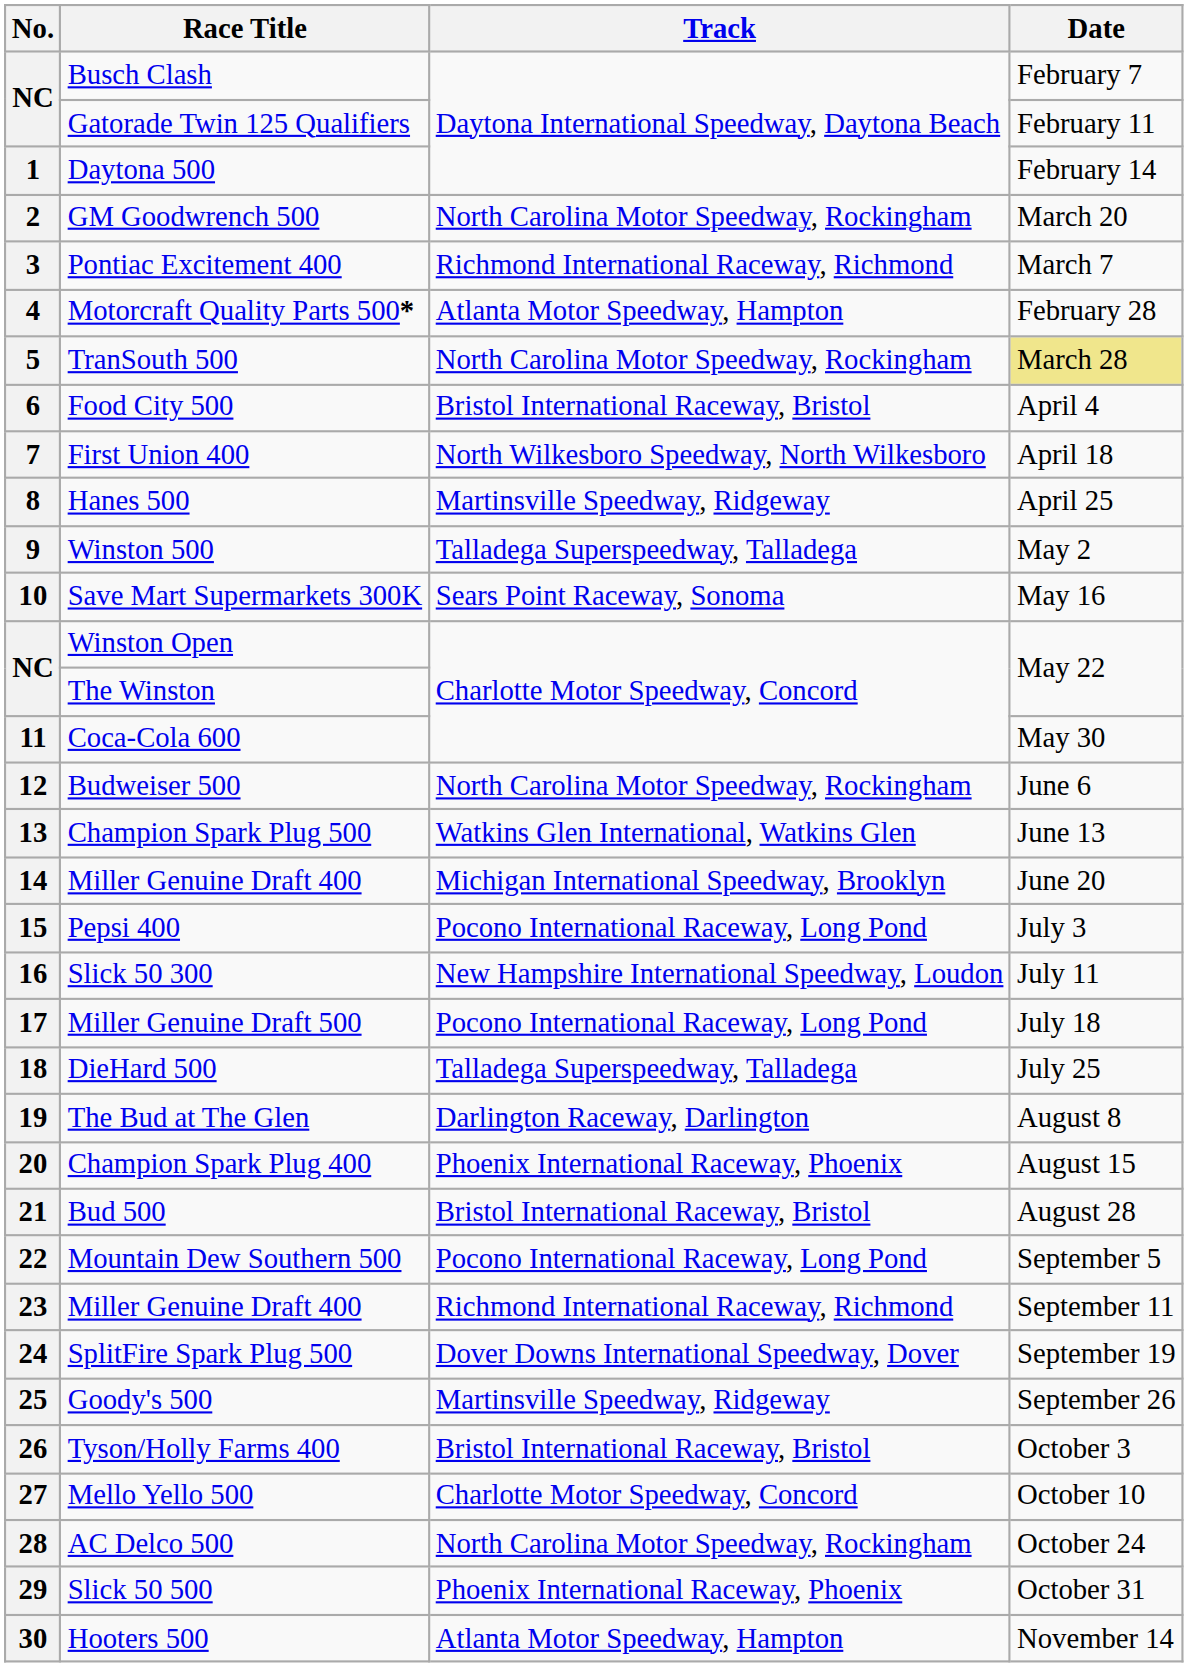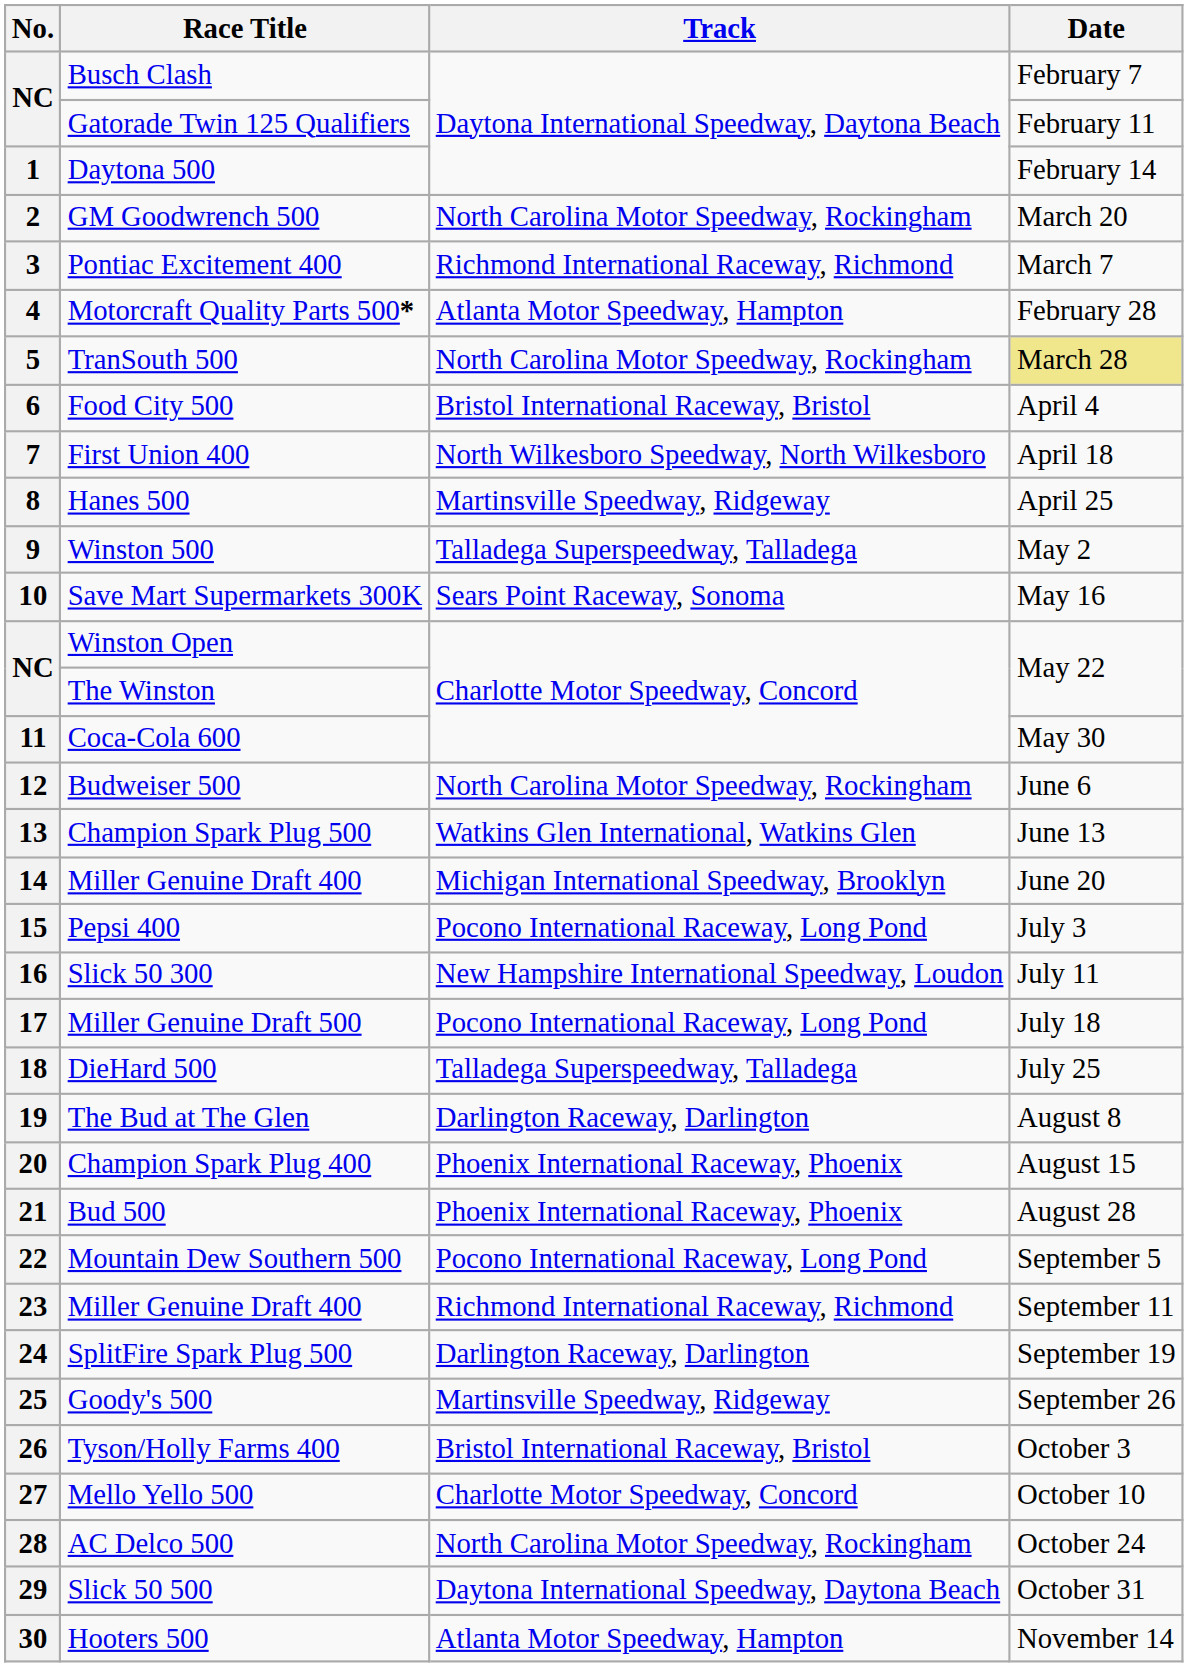 <table class="wikitable" style="font-size:85%;">
 <tr>
 <th>No.</th>
 <th>Race Title</th>
 <th><a href='#'>Track</a></th>
 <th>Date</th>
 </tr>
 <tr>
 <th rowspan=2>NC</th>
 <td><a href='#'>Busch Clash</a></td>
 <td rowspan=3><a href='#'>Daytona International Speedway</a>, <a href='#'>Daytona Beach</a></td>
 <td>February 7</td>
 </tr>
 <tr>
 <td><a href='#'>Gatorade Twin 125 Qualifiers</a></td>
 <td>February 11</td>
 </tr>
 <tr>
 <th>1</th>
 <td><a href='#'>Daytona 500</a></td>
 <td>February 14</td>
 </tr>
 <tr>
 <th>2</th>
 <td><a href='#'>GM Goodwrench 500</a></td>
 <td><a href='#'>North Carolina Motor Speedway</a>, <a href='#'>Rockingham</a></td>
 <td>March 20</td>
 </tr>
 <tr>
 <th>3</th>
 <td><a href='#'>Pontiac Excitement 400</a></td>
 <td><a href='#'>Richmond International Raceway</a>, <a href='#'>Richmond</a></td>
 <td>March 7</td>
 </tr>
 <tr>
 <th>4</th>
 <td><a href='#'>Motorcraft Quality Parts 500</a><strong>*</strong></td>
 <td><a href='#'>Atlanta Motor Speedway</a>, <a href='#'>Hampton</a></td>
 <td>February 28</td>
 </tr>
 <tr>
 <th>5</th>
 <td><a href='#'>TranSouth 500</a></td>
 <td><a href='#'>North Carolina Motor Speedway</a>, <a href='#'>Rockingham</a></td>
 <td style="background: khaki;">March 28</td>
 </tr>
 <tr>
 <th>6</th>
 <td><a href='#'>Food City 500</a></td>
 <td><a href='#'>Bristol International Raceway</a>, <a href='#'>Bristol</a></td>
 <td>April 4</td>
 </tr>
 <tr>
 <th>7</th>
 <td><a href='#'>First Union 400</a></td>
 <td><a href='#'>North Wilkesboro Speedway</a>, <a href='#'>North Wilkesboro</a></td>
 <td>April 18</td>
 </tr>
 <tr>
 <th>8</th>
 <td><a href='#'>Hanes 500</a></td>
 <td><a href='#'>Martinsville Speedway</a>, <a href='#'>Ridgeway</a></td>
 <td>April 25</td>
 </tr>
 <tr>
 <th>9</th>
 <td><a href='#'>Winston 500</a></td>
 <td><a href='#'>Talladega Superspeedway</a>, <a href='#'>Talladega</a></td>
 <td>May 2</td>
 </tr>
 <tr>
 <th>10</th>
 <td><a href='#'>Save Mart Supermarkets 300K</a></td>
 <td><a href='#'>Sears Point Raceway</a>, <a href='#'>Sonoma</a></td>
 <td>May 16</td>
 </tr>
 <tr>
 <th rowspan=2>NC</th>
 <td><a href='#'>Winston Open</a></td>
 <td rowspan=3><a href='#'>Charlotte Motor Speedway</a>, <a href='#'>Concord</a></td>
 <td rowspan=2>May 22</td>
 </tr>
 <tr>
 <td><a href='#'>The Winston</a></td>
 </tr>
 <tr>
 <th>11</th>
 <td><a href='#'>Coca-Cola 600</a></td>
 <td>May 30</td>
 </tr>
 <tr>
 <th>12</th>
 <td><a href='#'>Budweiser 500</a></td>
 <td><a href='#'>North Carolina Motor Speedway</a>, <a href='#'>Rockingham</a></td>
 <td>June 6</td>
 </tr>
 <tr>
 <th>13</th>
 <td><a href='#'>Champion Spark Plug 500</a></td>
 <td><a href='#'>Watkins Glen International</a>, <a href='#'>Watkins Glen</a></td>
 <td>June 13</td>
 </tr>
 <tr>
 <th>14</th>
 <td><a href='#'>Miller Genuine Draft 400</a></td>
 <td><a href='#'>Michigan International Speedway</a>, <a href='#'>Brooklyn</a></td>
 <td>June 20</td>
 </tr>
 <tr>
 <th>15</th>
 <td><a href='#'>Pepsi 400</a></td>
 <td><a href='#'>Pocono International Raceway</a>, <a href='#'>Long Pond</a></td>
 <td>July 3</td>
 </tr>
 <tr>
 <th>16</th>
 <td><a href='#'>Slick 50 300</a></td>
 <td><a href='#'>New Hampshire International Speedway</a>, <a href='#'>Loudon</a></td>
 <td>July 11</td>
 </tr>
 <tr>
 <th>17</th>
 <td><a href='#'>Miller Genuine Draft 500</a></td>
 <td><a href='#'>Pocono International Raceway</a>, <a href='#'>Long Pond</a></td>
 <td>July 18</td>
 </tr>
 <tr>
 <th>18</th>
 <td><a href='#'>DieHard 500</a></td>
 <td><a href='#'>Talladega Superspeedway</a>, <a href='#'>Talladega</a></td>
 <td>July 25</td>
 </tr>
 <tr>
 <th>19</th>
 <td><a href='#'>The Bud at The Glen</a></td>
 <td><a href='#'>Darlington Raceway</a>, <a href='#'>Darlington</a></td>
 <td>August 8</td>
 </tr>
 <tr>
 <th>20</th>
 <td><a href='#'>Champion Spark Plug 400</a></td>
 <td><a href='#'>Phoenix International Raceway</a>, <a href='#'>Phoenix</a></td>
 <td>August 15</td>
 </tr>
 <tr>
 <th>21</th>
 <td><a href='#'>Bud 500</a></td>
-<td><a href='#'>Bristol International Raceway</a>, <a href='#'>Bristol</a></td>
+<td><a href='#'>Phoenix International Raceway</a>, <a href='#'>Phoenix</a></td>
 <td>August 28</td>
 </tr>
 <tr>
 <th>22</th>
 <td><a href='#'>Mountain Dew Southern 500</a></td>
 <td><a href='#'>Pocono International Raceway</a>, <a href='#'>Long Pond</a></td>
 <td>September 5</td>
 </tr>
 <tr>
 <th>23</th>
 <td><a href='#'>Miller Genuine Draft 400</a></td>
 <td><a href='#'>Richmond International Raceway</a>, <a href='#'>Richmond</a></td>
 <td>September 11</td>
 </tr>
 <tr>
 <th>24</th>
 <td><a href='#'>SplitFire Spark Plug 500</a></td>
-<td><a href='#'>Dover Downs International Speedway</a>, <a href='#'>Dover</a></td>
+<td><a href='#'>Darlington Raceway</a>, <a href='#'>Darlington</a></td>
 <td>September 19</td>
 </tr>
 <tr>
 <th>25</th>
 <td><a href='#'>Goody's 500</a></td>
 <td><a href='#'>Martinsville Speedway</a>, <a href='#'>Ridgeway</a></td>
 <td>September 26</td>
 </tr>
 <tr>
 <th>26</th>
 <td><a href='#'>Tyson/Holly Farms 400</a></td>
 <td><a href='#'>Bristol International Raceway</a>, <a href='#'>Bristol</a></td>
 <td>October 3</td>
 </tr>
 <tr>
 <th>27</th>
 <td><a href='#'>Mello Yello 500</a></td>
 <td><a href='#'>Charlotte Motor Speedway</a>, <a href='#'>Concord</a></td>
 <td>October 10</td>
 </tr>
 <tr>
 <th>28</th>
 <td><a href='#'>AC Delco 500</a></td>
 <td><a href='#'>North Carolina Motor Speedway</a>, <a href='#'>Rockingham</a></td>
 <td>October 24</td>
 </tr>
 <tr>
 <th>29</th>
 <td><a href='#'>Slick 50 500</a></td>
-<td><a href='#'>Phoenix International Raceway</a>, <a href='#'>Phoenix</a></td>
+<td><a href='#'>Daytona International Speedway</a>, <a href='#'>Daytona Beach</a></td>
 <td>October 31</td>
 </tr>
 <tr>
 <th>30</th>
 <td><a href='#'>Hooters 500</a></td>
 <td><a href='#'>Atlanta Motor Speedway</a>, <a href='#'>Hampton</a></td>
 <td>November 14</td>
 </tr>
 </table>
